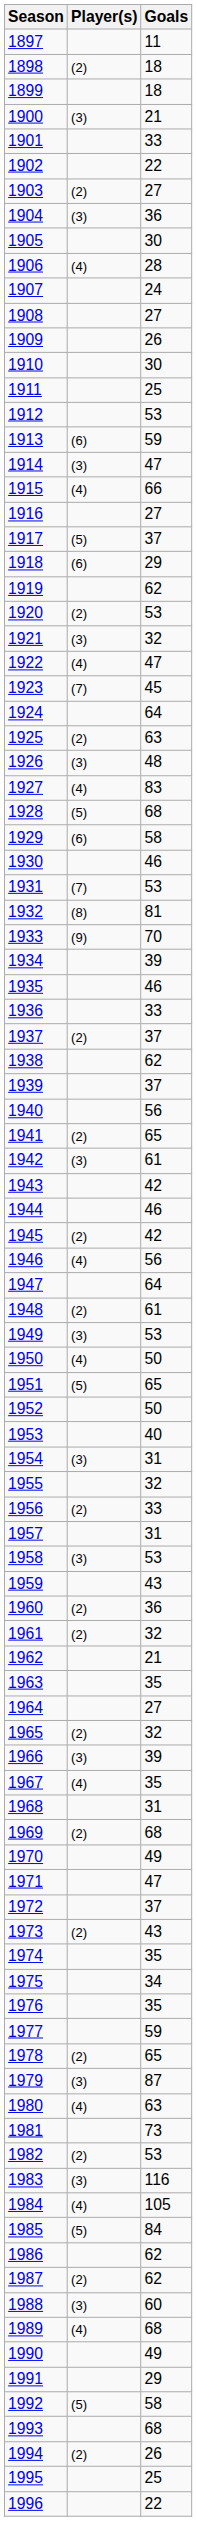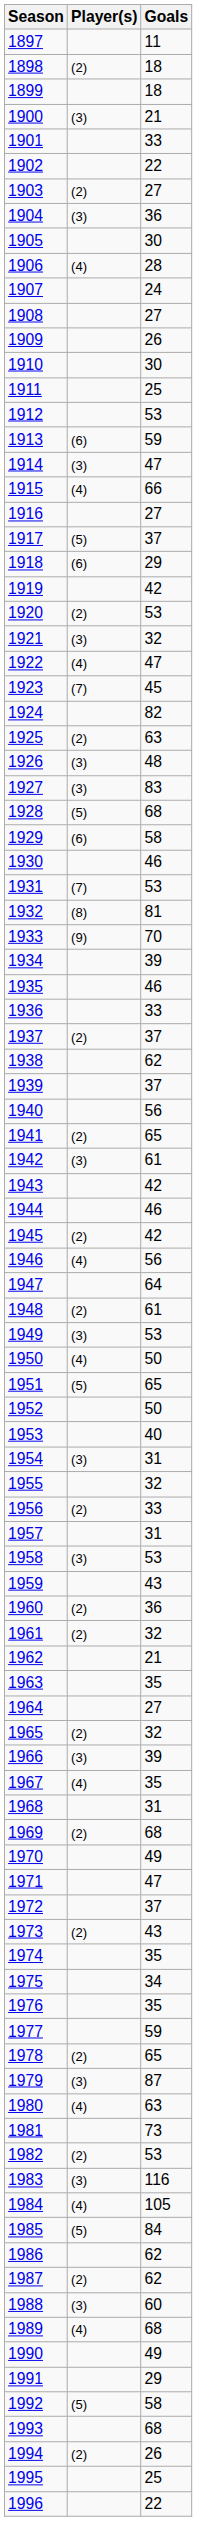 <table class="wikitable sortable">
 <tr>
 <th><strong>Season</strong></th>
 <th><strong>Player(s)</strong></th>
 <th><strong>Goals</strong></th>
 </tr>
 <tr>
 <td><a href='#'>1897</a></td>
 <td></td>
 <td>11</td>
 </tr>
 <tr>
 <td><a href='#'>1898</a></td>
 <td> <small>(2)</small></td>
 <td>18</td>
 </tr>
 <tr>
 <td><a href='#'>1899</a></td>
 <td></td>
 <td>18</td>
 </tr>
 <tr>
 <td><a href='#'>1900</a></td>
 <td> <small>(3)</small></td>
 <td>21</td>
 </tr>
 <tr>
 <td><a href='#'>1901</a></td>
 <td></td>
 <td>33</td>
 </tr>
 <tr>
 <td><a href='#'>1902</a></td>
 <td></td>
 <td>22</td>
 </tr>
 <tr>
 <td><a href='#'>1903</a></td>
 <td> <small>(2)</small></td>
 <td>27</td>
 </tr>
 <tr>
 <td><a href='#'>1904</a></td>
 <td> <small>(3)</small></td>
 <td>36</td>
 </tr>
 <tr>
 <td><a href='#'>1905</a></td>
 <td></td>
 <td>30</td>
 </tr>
 <tr>
 <td><a href='#'>1906</a></td>
 <td> <small>(4)</small></td>
 <td>28</td>
 </tr>
 <tr>
 <td><a href='#'>1907</a></td>
 <td></td>
 <td>24</td>
 </tr>
 <tr>
 <td><a href='#'>1908</a></td>
 <td></td>
 <td>27</td>
 </tr>
 <tr>
 <td><a href='#'>1909</a></td>
 <td></td>
 <td>26</td>
 </tr>
 <tr>
 <td><a href='#'>1910</a></td>
 <td></td>
 <td>30</td>
 </tr>
 <tr>
 <td><a href='#'>1911</a></td>
 <td></td>
 <td>25</td>
 </tr>
 <tr>
 <td><a href='#'>1912</a></td>
 <td></td>
 <td>53</td>
 </tr>
 <tr>
 <td><a href='#'>1913</a></td>
 <td> <small>(6)</small></td>
 <td>59</td>
 </tr>
 <tr>
 <td><a href='#'>1914</a></td>
 <td> <small>(3)</small></td>
 <td>47</td>
 </tr>
 <tr>
 <td><a href='#'>1915</a></td>
 <td> <small>(4)</small></td>
 <td>66</td>
 </tr>
 <tr>
 <td><a href='#'>1916</a></td>
 <td></td>
 <td>27</td>
 </tr>
 <tr>
 <td><a href='#'>1917</a></td>
 <td> <small>(5)</small></td>
 <td>37</td>
 </tr>
 <tr>
 <td><a href='#'>1918</a></td>
 <td> <small>(6)</small></td>
 <td>29</td>
 </tr>
 <tr>
 <td><a href='#'>1919</a></td>
 <td></td>
-<td>62</td>
+<td>42</td>
 </tr>
 <tr>
 <td><a href='#'>1920</a></td>
 <td> <small>(2)</small></td>
 <td>53</td>
 </tr>
 <tr>
 <td><a href='#'>1921</a></td>
 <td> <small>(3)</small></td>
 <td>32</td>
 </tr>
 <tr>
 <td><a href='#'>1922</a></td>
 <td> <small>(4)</small></td>
 <td>47</td>
 </tr>
 <tr>
 <td><a href='#'>1923</a></td>
 <td> <small>(7)</small></td>
 <td>45</td>
 </tr>
 <tr>
 <td><a href='#'>1924</a></td>
 <td></td>
-<td>64</td>
+<td>82</td>
 </tr>
 <tr>
 <td><a href='#'>1925</a></td>
 <td> <small>(2)</small></td>
 <td>63</td>
 </tr>
 <tr>
 <td><a href='#'>1926</a></td>
 <td> <small>(3)</small></td>
 <td>48</td>
 </tr>
 <tr>
 <td><a href='#'>1927</a></td>
-<td> <small>(4)</small></td>
+<td> <small>(3)</small></td>
 <td>83</td>
 </tr>
 <tr>
 <td><a href='#'>1928</a></td>
 <td> <small>(5)</small></td>
 <td>68</td>
 </tr>
 <tr>
 <td><a href='#'>1929</a></td>
 <td> <small>(6)</small></td>
 <td>58</td>
 </tr>
 <tr>
 <td><a href='#'>1930</a></td>
 <td></td>
 <td>46</td>
 </tr>
 <tr>
 <td><a href='#'>1931</a></td>
 <td> <small>(7)</small></td>
 <td>53</td>
 </tr>
 <tr>
 <td><a href='#'>1932</a></td>
 <td> <small>(8)</small></td>
 <td>81</td>
 </tr>
 <tr>
 <td><a href='#'>1933</a></td>
 <td> <small>(9)</small></td>
 <td>70</td>
 </tr>
 <tr>
 <td><a href='#'>1934</a></td>
 <td></td>
 <td>39</td>
 </tr>
 <tr>
 <td><a href='#'>1935</a></td>
 <td></td>
 <td>46</td>
 </tr>
 <tr>
 <td><a href='#'>1936</a></td>
 <td></td>
 <td>33</td>
 </tr>
 <tr>
 <td><a href='#'>1937</a></td>
 <td> <small>(2)</small></td>
 <td>37</td>
 </tr>
 <tr>
 <td><a href='#'>1938</a></td>
 <td></td>
 <td>62</td>
 </tr>
 <tr>
 <td><a href='#'>1939</a></td>
 <td></td>
 <td>37</td>
 </tr>
 <tr>
 <td><a href='#'>1940</a></td>
 <td></td>
 <td>56</td>
 </tr>
 <tr>
 <td><a href='#'>1941</a></td>
 <td> <small>(2)</small></td>
 <td>65</td>
 </tr>
 <tr>
 <td><a href='#'>1942</a></td>
 <td> <small>(3)</small></td>
 <td>61</td>
 </tr>
 <tr>
 <td><a href='#'>1943</a></td>
 <td></td>
 <td>42</td>
 </tr>
 <tr>
 <td><a href='#'>1944</a></td>
 <td></td>
 <td>46</td>
 </tr>
 <tr>
 <td><a href='#'>1945</a></td>
 <td> <small>(2)</small></td>
 <td>42</td>
 </tr>
 <tr>
 <td><a href='#'>1946</a></td>
 <td> <small>(4)</small></td>
 <td>56</td>
 </tr>
 <tr>
 <td><a href='#'>1947</a></td>
 <td></td>
 <td>64</td>
 </tr>
 <tr>
 <td><a href='#'>1948</a></td>
 <td> <small>(2)</small></td>
 <td>61</td>
 </tr>
 <tr>
 <td><a href='#'>1949</a></td>
 <td> <small>(3)</small></td>
 <td>53</td>
 </tr>
 <tr>
 <td><a href='#'>1950</a></td>
 <td> <small>(4)</small></td>
 <td>50</td>
 </tr>
 <tr>
 <td><a href='#'>1951</a></td>
 <td> <small>(5)</small></td>
 <td>65</td>
 </tr>
 <tr>
 <td><a href='#'>1952</a></td>
 <td></td>
 <td>50</td>
 </tr>
 <tr>
 <td><a href='#'>1953</a></td>
 <td></td>
 <td>40</td>
 </tr>
 <tr>
 <td><a href='#'>1954</a></td>
 <td> <small>(3)</small></td>
 <td>31</td>
 </tr>
 <tr>
 <td><a href='#'>1955</a></td>
 <td></td>
 <td>32</td>
 </tr>
 <tr>
 <td><a href='#'>1956</a></td>
 <td> <small>(2)</small></td>
 <td>33</td>
 </tr>
 <tr>
 <td><a href='#'>1957</a></td>
 <td></td>
 <td>31</td>
 </tr>
 <tr>
 <td><a href='#'>1958</a></td>
 <td> <small>(3)</small></td>
 <td>53</td>
 </tr>
 <tr>
 <td><a href='#'>1959</a></td>
 <td></td>
 <td>43</td>
 </tr>
 <tr>
 <td><a href='#'>1960</a></td>
 <td> <small>(2)</small></td>
 <td>36</td>
 </tr>
 <tr>
 <td><a href='#'>1961</a></td>
 <td> <small>(2)</small></td>
 <td>32</td>
 </tr>
 <tr>
 <td><a href='#'>1962</a></td>
 <td></td>
 <td>21</td>
 </tr>
 <tr>
 <td><a href='#'>1963</a></td>
 <td></td>
 <td>35</td>
 </tr>
 <tr>
 <td><a href='#'>1964</a></td>
 <td></td>
 <td>27</td>
 </tr>
 <tr>
 <td><a href='#'>1965</a></td>
 <td> <small>(2)</small></td>
 <td>32</td>
 </tr>
 <tr>
 <td><a href='#'>1966</a></td>
 <td> <small>(3)</small></td>
 <td>39</td>
 </tr>
 <tr>
 <td><a href='#'>1967</a></td>
 <td> <small>(4)</small></td>
 <td>35</td>
 </tr>
 <tr>
 <td><a href='#'>1968</a></td>
 <td></td>
 <td>31</td>
 </tr>
 <tr>
 <td><a href='#'>1969</a></td>
 <td> <small>(2)</small></td>
 <td>68</td>
 </tr>
 <tr>
 <td><a href='#'>1970</a></td>
 <td></td>
 <td>49</td>
 </tr>
 <tr>
 <td><a href='#'>1971</a></td>
 <td></td>
 <td>47</td>
 </tr>
 <tr>
 <td><a href='#'>1972</a></td>
 <td></td>
 <td>37</td>
 </tr>
 <tr>
 <td><a href='#'>1973</a></td>
 <td> <small>(2)</small></td>
 <td>43</td>
 </tr>
 <tr>
 <td><a href='#'>1974</a></td>
 <td></td>
 <td>35</td>
 </tr>
 <tr>
 <td><a href='#'>1975</a></td>
 <td></td>
 <td>34</td>
 </tr>
 <tr>
 <td><a href='#'>1976</a></td>
 <td></td>
 <td>35</td>
 </tr>
 <tr>
 <td><a href='#'>1977</a></td>
 <td></td>
 <td>59</td>
 </tr>
 <tr>
 <td><a href='#'>1978</a></td>
 <td> <small>(2)</small></td>
 <td>65</td>
 </tr>
 <tr>
 <td><a href='#'>1979</a></td>
 <td> <small>(3)</small></td>
 <td>87</td>
 </tr>
 <tr>
 <td><a href='#'>1980</a></td>
 <td> <small>(4)</small></td>
 <td>63</td>
 </tr>
 <tr>
 <td><a href='#'>1981</a></td>
 <td></td>
 <td>73</td>
 </tr>
 <tr>
 <td><a href='#'>1982</a></td>
 <td> <small>(2)</small></td>
 <td>53</td>
 </tr>
 <tr>
 <td><a href='#'>1983</a></td>
 <td> <small>(3)</small></td>
 <td>116</td>
 </tr>
 <tr>
 <td><a href='#'>1984</a></td>
 <td> <small>(4)</small></td>
 <td>105</td>
 </tr>
 <tr>
 <td><a href='#'>1985</a></td>
 <td> <small>(5)</small></td>
 <td>84</td>
 </tr>
 <tr>
 <td><a href='#'>1986</a></td>
 <td></td>
 <td>62</td>
 </tr>
 <tr>
 <td><a href='#'>1987</a></td>
 <td> <small>(2)</small></td>
 <td>62</td>
 </tr>
 <tr>
 <td><a href='#'>1988</a></td>
 <td> <small>(3)</small></td>
 <td>60</td>
 </tr>
 <tr>
 <td><a href='#'>1989</a></td>
 <td> <small>(4)</small></td>
 <td>68</td>
 </tr>
 <tr>
 <td><a href='#'>1990</a></td>
 <td></td>
 <td>49</td>
 </tr>
 <tr>
 <td><a href='#'>1991</a></td>
 <td></td>
 <td>29</td>
 </tr>
 <tr>
 <td><a href='#'>1992</a></td>
 <td> <small>(5)</small></td>
 <td>58</td>
 </tr>
 <tr>
 <td><a href='#'>1993</a></td>
 <td></td>
 <td>68</td>
 </tr>
 <tr>
 <td><a href='#'>1994</a></td>
 <td> <small>(2)</small></td>
 <td>26</td>
 </tr>
 <tr>
 <td><a href='#'>1995</a></td>
 <td></td>
 <td>25</td>
 </tr>
 <tr>
 <td><a href='#'>1996</a></td>
 <td></td>
 <td>22</td>
 </tr>
 </table>
